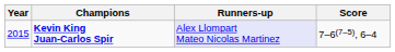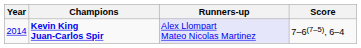 <table class="wikitable" style="font-size:90%">
 <tr>
 <th>Year</th>
 <th width="200">Champions</th>
 <th width="200">Runners-up</th>
 <th width="100">Score</th>
 </tr>
 <tr>
-<td><a href='#'>2015</a></td>
+<td><a href='#'>2014</a></td>
 <td> <strong><a href='#'>Kevin King</a></strong><br> <strong><a href='#'>Juan-Carlos Spir</a></strong></td>
 <td style="background: lavender;"> <a href='#'>Alex Llompart</a> <br>  <a href='#'>Mateo Nicolas Martinez</a></td>
 <td>7–6<sup>(7–5)</sup>, 6–4</td>
 </tr>
 </table>
